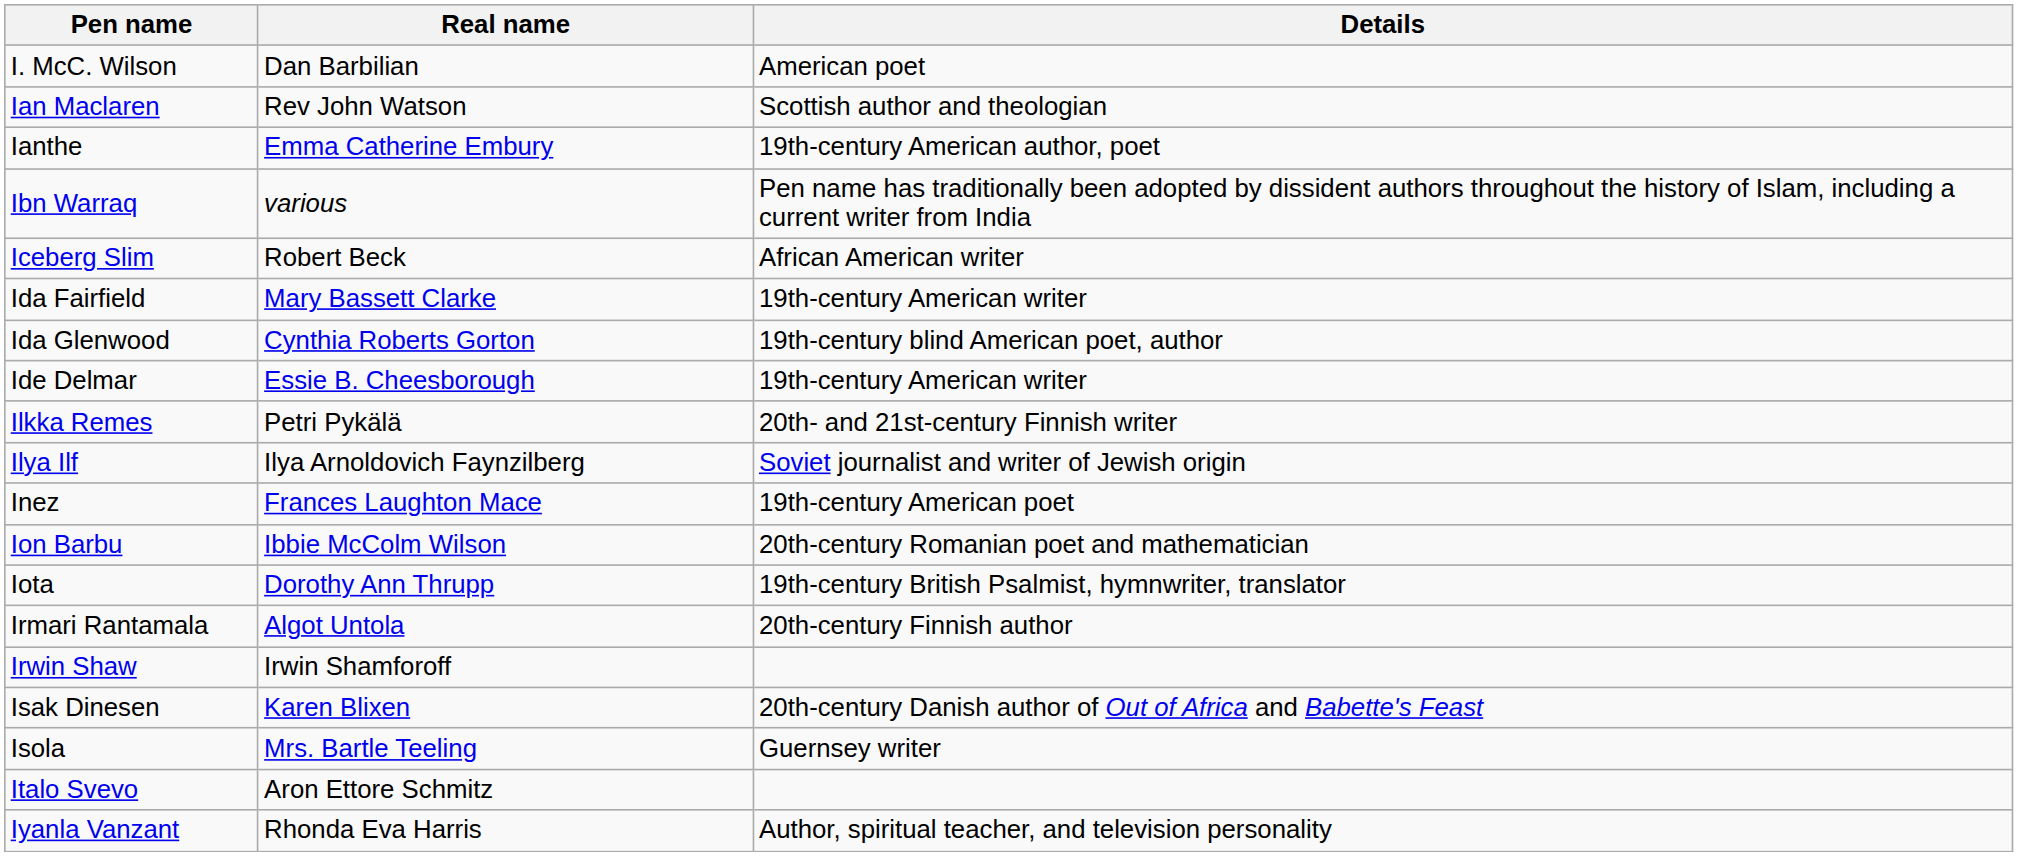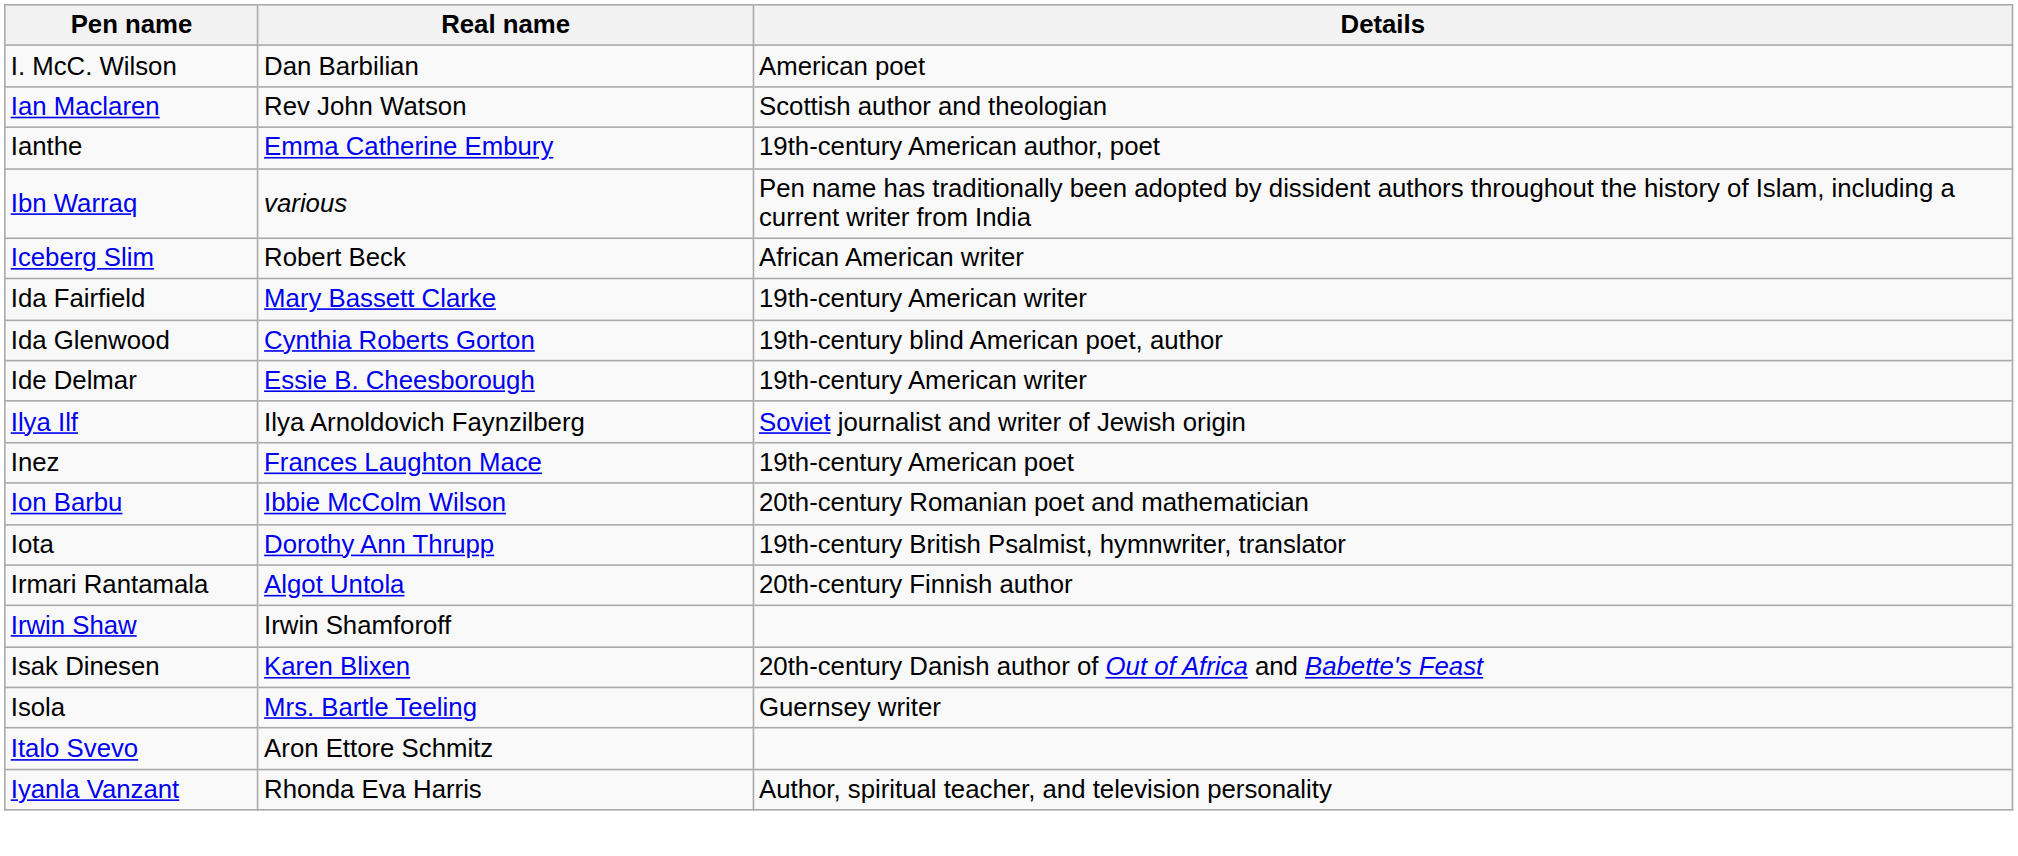 <table class="wikitable sortable">
 <tr>
 <th style="width:150px;">Pen name</th>
 <th style="width:300px;">Real name</th>
 <th class=unsortable>Details</th>
 </tr>
 <tr>
 <td>I. McC. Wilson</td>
 <td>Dan Barbilian</td>
 <td>American poet</td>
 </tr>
 <tr>
 <td><a href='#'>Ian Maclaren</a></td>
 <td>Rev John Watson</td>
 <td>Scottish author and theologian</td>
 </tr>
 <tr>
 <td>Ianthe</td>
 <td><a href='#'>Emma Catherine Embury</a></td>
 <td>19th-century American author, poet</td>
 </tr>
 <tr>
 <td><a href='#'>Ibn Warraq</a></td>
 <td><em>various</em></td>
 <td>Pen name has traditionally been adopted by dissident authors throughout the history of Islam, including a current writer from India</td>
 </tr>
 <tr>
 <td><a href='#'>Iceberg Slim</a></td>
 <td>Robert Beck</td>
 <td>African American writer</td>
 </tr>
 <tr>
 <td>Ida Fairfield</td>
 <td><a href='#'>Mary Bassett Clarke</a></td>
 <td>19th-century American writer</td>
 </tr>
 <tr>
 <td>Ida Glenwood</td>
 <td><a href='#'>Cynthia Roberts Gorton</a></td>
 <td>19th-century blind American poet, author</td>
 </tr>
 <tr>
 <td>Ide Delmar</td>
 <td><a href='#'>Essie B. Cheesborough</a></td>
 <td>19th-century American writer</td>
-</tr>
-<tr>
-<td><a href='#'>Ilkka Remes</a></td>
-<td>Petri Pykälä</td>
-<td>20th- and 21st-century Finnish writer</td>
 </tr>
 <tr>
 <td><a href='#'>Ilya Ilf</a></td>
 <td>Ilya Arnoldovich Faynzilberg</td>
 <td><a href='#'>Soviet</a> journalist and writer of Jewish origin</td>
 </tr>
 <tr>
 <td>Inez</td>
 <td><a href='#'>Frances Laughton Mace</a></td>
 <td>19th-century American poet</td>
 </tr>
 <tr>
 <td><a href='#'>Ion Barbu</a></td>
 <td><a href='#'>Ibbie McColm Wilson</a></td>
 <td>20th-century Romanian poet and mathematician</td>
 </tr>
 <tr>
 <td>Iota</td>
 <td><a href='#'>Dorothy Ann Thrupp</a></td>
 <td>19th-century British Psalmist, hymnwriter, translator</td>
 </tr>
 <tr>
 <td>Irmari Rantamala</td>
 <td><a href='#'>Algot Untola</a></td>
 <td>20th-century Finnish author</td>
 </tr>
 <tr>
 <td><a href='#'>Irwin Shaw</a></td>
 <td>Irwin Shamforoff</td>
 <td></td>
 </tr>
 <tr>
 <td>Isak Dinesen</td>
 <td><a href='#'>Karen Blixen</a></td>
 <td>20th-century Danish author of <em><a href='#'>Out of Africa</a></em> and <em><a href='#'>Babette's Feast</a></em></td>
 </tr>
 <tr>
 <td>Isola</td>
 <td><a href='#'>Mrs. Bartle Teeling</a></td>
 <td>Guernsey writer</td>
 </tr>
 <tr>
 <td><a href='#'>Italo Svevo</a></td>
 <td>Aron Ettore Schmitz</td>
 <td></td>
 </tr>
 <tr>
 <td><a href='#'>Iyanla Vanzant</a></td>
 <td>Rhonda Eva Harris</td>
 <td>Author, spiritual teacher, and television personality</td>
 </tr>
 </table>
